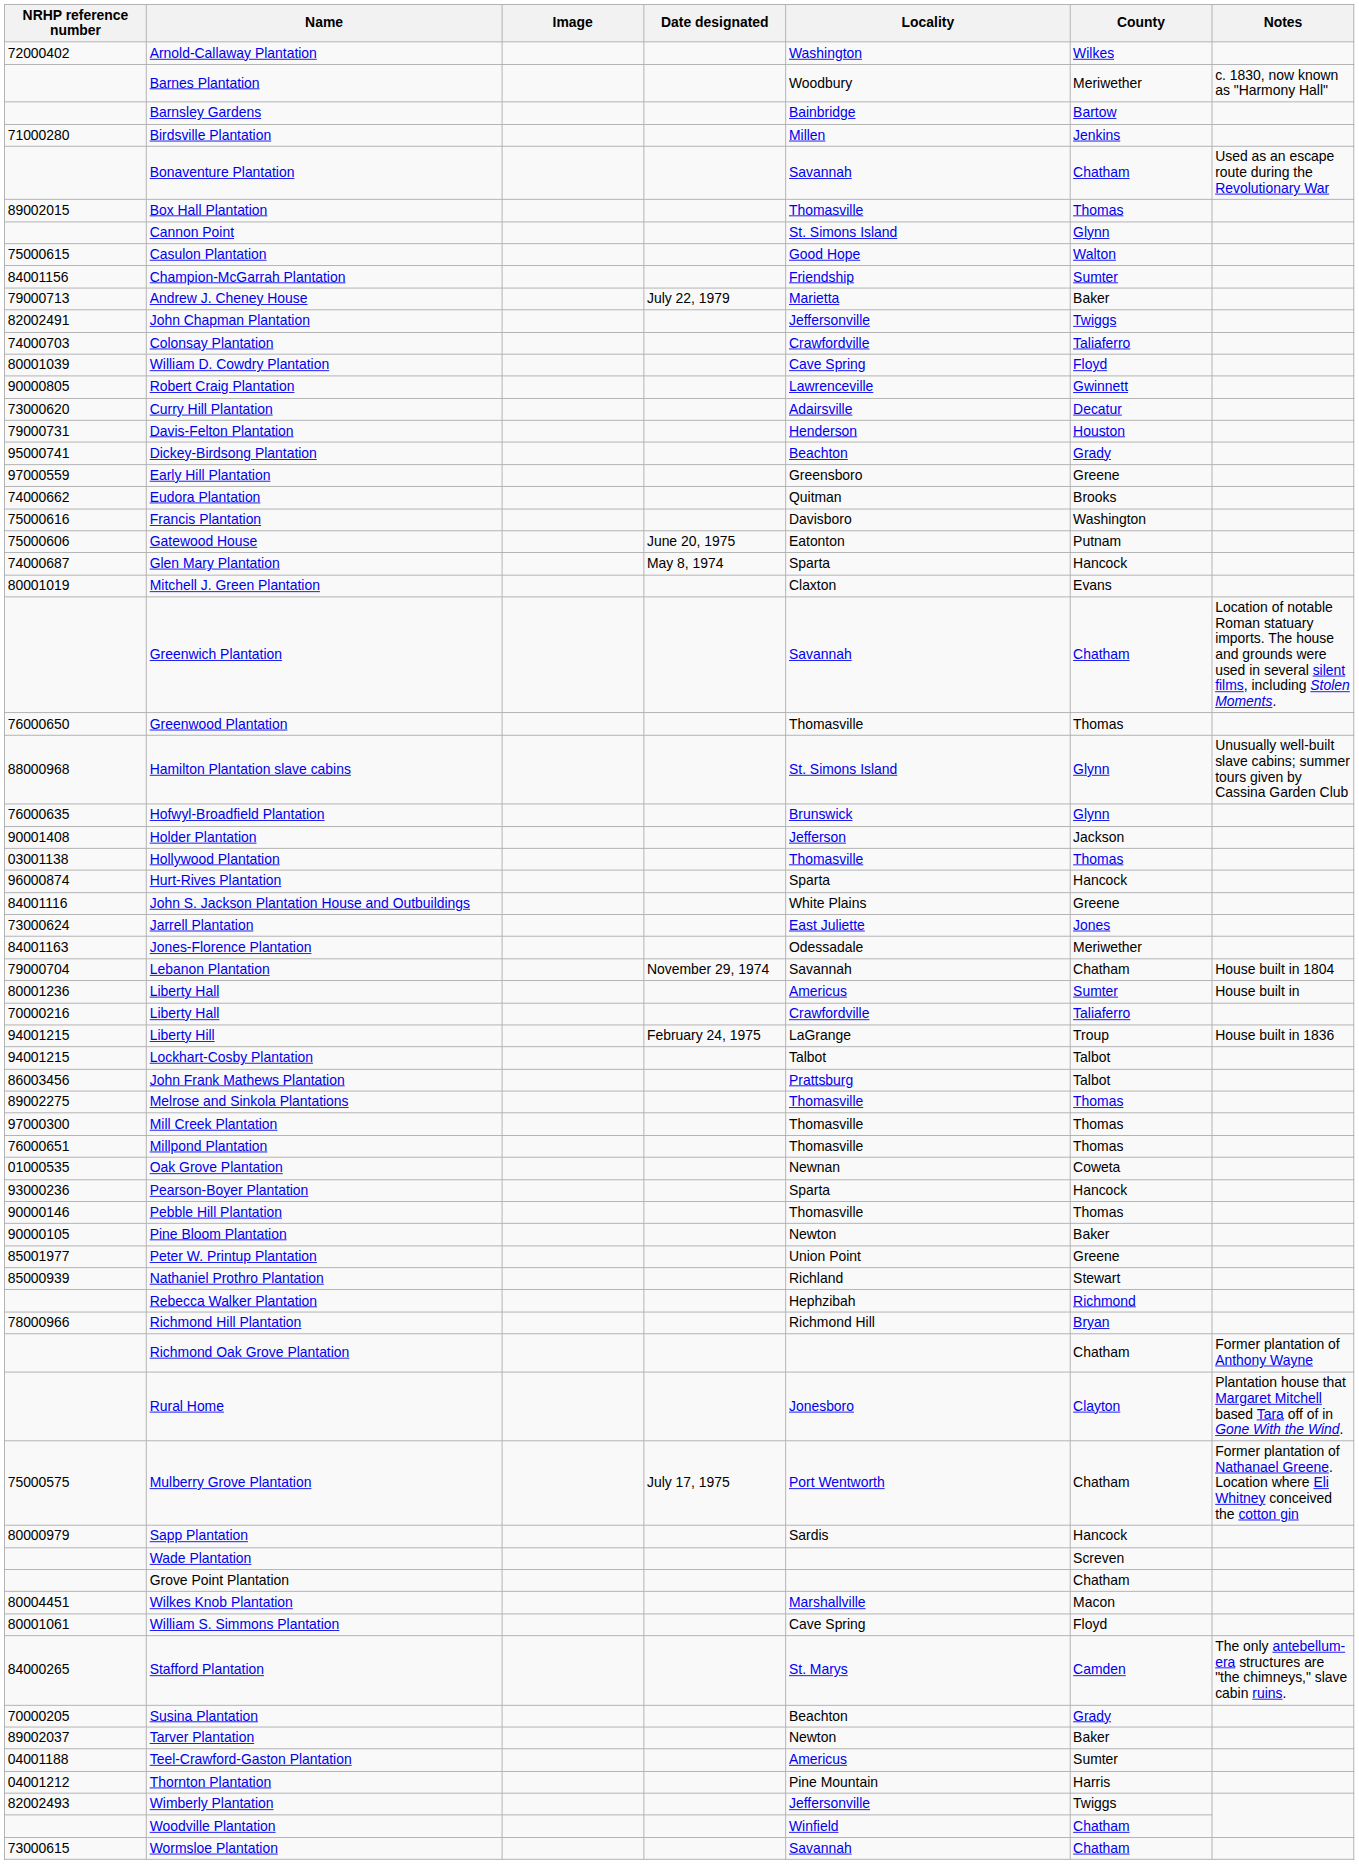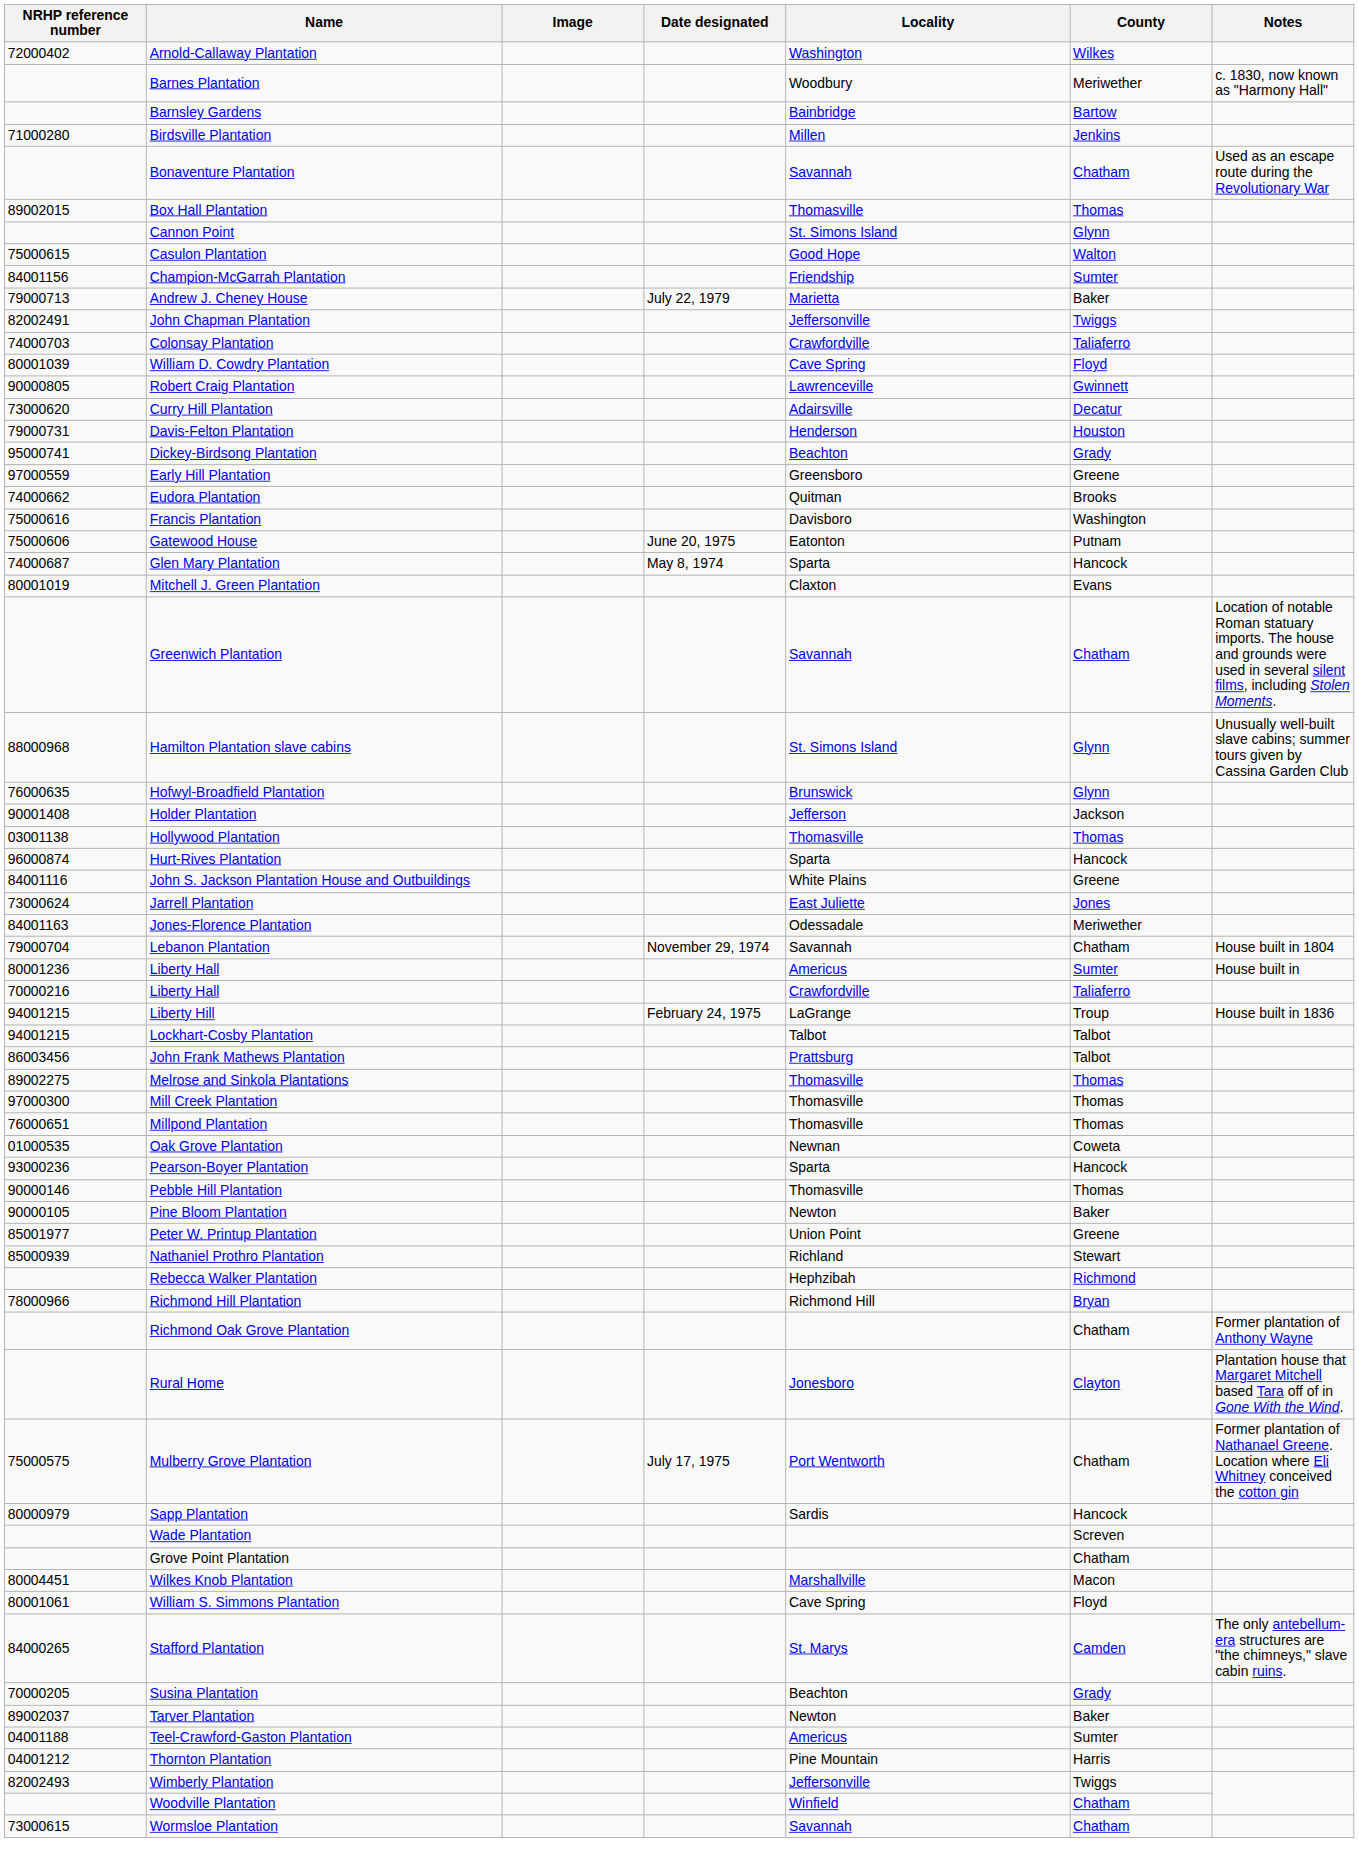 <table class="wikitable sortable" style="width:98%">
 <tr>
 <th style="width:10%;"><strong>NRHP reference number</strong></th>
 <th style="width:25%;"><strong>Name</strong></th>
 <th style="width:10%;" class="unsortable"><strong>Image</strong></th>
 <th style="width:10%;"><strong>Date designated</strong></th>
 <th style="width:20%;"><strong>Locality</strong></th>
 <th style="width:10%;"><strong>County</strong></th>
 <th style="width:10%;"><strong>Notes</strong></th>
 </tr>
 <tr>
 <td>72000402</td>
 <td><a href='#'>Arnold-Callaway Plantation</a></td>
 <td></td>
 <td></td>
 <td><a href='#'>Washington</a></td>
 <td><a href='#'>Wilkes</a></td>
 <td></td>
 </tr>
 <tr>
 <td></td>
 <td><a href='#'>Barnes Plantation</a></td>
 <td></td>
 <td></td>
 <td>Woodbury</td>
 <td>Meriwether</td>
 <td>c. 1830, now known as "Harmony Hall"</td>
 </tr>
 <tr>
 <td></td>
 <td><a href='#'>Barnsley Gardens</a></td>
 <td></td>
 <td></td>
 <td><a href='#'>Bainbridge</a></td>
 <td><a href='#'>Bartow</a></td>
 <td></td>
 </tr>
 <tr>
 <td>71000280</td>
 <td><a href='#'>Birdsville Plantation</a></td>
 <td></td>
 <td></td>
 <td><a href='#'>Millen</a></td>
 <td><a href='#'>Jenkins</a></td>
 <td></td>
 </tr>
 <tr>
 <td></td>
 <td><a href='#'>Bonaventure Plantation</a></td>
 <td></td>
 <td></td>
 <td><a href='#'>Savannah</a></td>
 <td><a href='#'>Chatham</a></td>
 <td>Used as an escape route during the <a href='#'>Revolutionary War</a></td>
 </tr>
 <tr>
 <td>89002015</td>
 <td><a href='#'>Box Hall Plantation</a></td>
 <td></td>
 <td></td>
 <td><a href='#'>Thomasville</a></td>
 <td><a href='#'>Thomas</a></td>
 <td></td>
 </tr>
 <tr>
 <td></td>
 <td><a href='#'>Cannon Point</a></td>
 <td></td>
 <td></td>
 <td><a href='#'>St. Simons Island</a></td>
 <td><a href='#'>Glynn</a></td>
 <td></td>
 </tr>
 <tr>
 <td>75000615</td>
 <td><a href='#'>Casulon Plantation</a></td>
 <td></td>
 <td></td>
 <td><a href='#'>Good Hope</a></td>
 <td><a href='#'>Walton</a></td>
 <td></td>
 </tr>
 <tr>
 <td>84001156</td>
 <td><a href='#'>Champion-McGarrah Plantation</a></td>
 <td></td>
 <td></td>
 <td><a href='#'>Friendship</a></td>
 <td><a href='#'>Sumter</a></td>
 <td></td>
 </tr>
 <tr>
 <td>79000713</td>
 <td><a href='#'>Andrew J. Cheney House</a></td>
 <td></td>
 <td>July 22, 1979</td>
 <td><a href='#'>Marietta</a></td>
 <td>Baker</td>
 <td></td>
 </tr>
 <tr>
 <td>82002491</td>
 <td><a href='#'>John Chapman Plantation</a></td>
 <td></td>
 <td></td>
 <td><a href='#'>Jeffersonville</a></td>
 <td><a href='#'>Twiggs</a></td>
 <td></td>
 </tr>
 <tr>
 <td>74000703</td>
 <td><a href='#'>Colonsay Plantation</a></td>
 <td></td>
 <td></td>
 <td><a href='#'>Crawfordville</a></td>
 <td><a href='#'>Taliaferro</a></td>
 <td></td>
 </tr>
 <tr>
 <td>80001039</td>
 <td><a href='#'>William D. Cowdry Plantation</a></td>
 <td></td>
 <td></td>
 <td><a href='#'>Cave Spring</a></td>
 <td><a href='#'>Floyd</a></td>
 <td></td>
 </tr>
 <tr>
 <td>90000805</td>
 <td><a href='#'>Robert Craig Plantation</a></td>
 <td></td>
 <td></td>
 <td><a href='#'>Lawrenceville</a></td>
 <td><a href='#'>Gwinnett</a></td>
 <td></td>
 </tr>
 <tr>
 <td>73000620</td>
 <td><a href='#'>Curry Hill Plantation</a></td>
 <td></td>
 <td></td>
 <td><a href='#'>Adairsville</a></td>
 <td><a href='#'>Decatur</a></td>
 <td></td>
 </tr>
 <tr>
 <td>79000731</td>
 <td><a href='#'>Davis-Felton Plantation</a></td>
 <td></td>
 <td></td>
 <td><a href='#'>Henderson</a></td>
 <td><a href='#'>Houston</a></td>
 <td></td>
 </tr>
 <tr>
 <td>95000741</td>
 <td><a href='#'>Dickey-Birdsong Plantation</a></td>
 <td></td>
 <td></td>
 <td><a href='#'>Beachton</a></td>
 <td><a href='#'>Grady</a></td>
 <td></td>
 </tr>
 <tr>
 <td>97000559</td>
 <td><a href='#'>Early Hill Plantation</a></td>
 <td></td>
 <td></td>
 <td>Greensboro</td>
 <td>Greene</td>
 <td></td>
 </tr>
 <tr>
 <td>74000662</td>
 <td><a href='#'>Eudora Plantation</a></td>
 <td></td>
 <td></td>
 <td>Quitman</td>
 <td>Brooks</td>
 <td></td>
 </tr>
 <tr>
 <td>75000616</td>
 <td><a href='#'>Francis Plantation</a></td>
 <td></td>
 <td></td>
 <td>Davisboro</td>
 <td>Washington</td>
 <td></td>
 </tr>
 <tr>
 <td>75000606</td>
 <td><a href='#'>Gatewood House</a></td>
 <td></td>
 <td>June 20, 1975</td>
 <td>Eatonton</td>
 <td>Putnam</td>
 <td></td>
 </tr>
 <tr>
 <td>74000687</td>
 <td><a href='#'>Glen Mary Plantation</a></td>
 <td></td>
 <td>May 8, 1974</td>
 <td>Sparta</td>
 <td>Hancock</td>
 <td></td>
 </tr>
 <tr>
 <td>80001019</td>
 <td><a href='#'>Mitchell J. Green Plantation</a></td>
 <td></td>
 <td></td>
 <td>Claxton</td>
 <td>Evans</td>
 <td></td>
 </tr>
 <tr>
 <td></td>
 <td><a href='#'>Greenwich Plantation</a></td>
 <td></td>
 <td></td>
 <td><a href='#'>Savannah</a></td>
 <td><a href='#'>Chatham</a></td>
 <td>Location of notable Roman statuary imports. The house and grounds were used in several <a href='#'>silent films</a>, including <em><a href='#'>Stolen Moments</a></em>.</td>
-</tr>
-<tr>
-<td>76000650</td>
-<td><a href='#'>Greenwood Plantation</a></td>
-<td></td>
-<td></td>
-<td>Thomasville</td>
-<td>Thomas</td>
-<td></td>
 </tr>
 <tr>
 <td>88000968</td>
 <td><a href='#'>Hamilton Plantation slave cabins</a></td>
 <td></td>
 <td></td>
 <td><a href='#'>St. Simons Island</a></td>
 <td><a href='#'>Glynn</a></td>
 <td>Unusually well-built slave cabins; summer tours given by Cassina Garden Club</td>
 </tr>
 <tr>
 <td>76000635</td>
 <td><a href='#'>Hofwyl-Broadfield Plantation</a></td>
 <td></td>
 <td></td>
 <td><a href='#'>Brunswick</a></td>
 <td><a href='#'>Glynn</a></td>
 <td></td>
 </tr>
 <tr>
 <td>90001408</td>
 <td><a href='#'>Holder Plantation</a></td>
 <td></td>
 <td></td>
 <td><a href='#'>Jefferson</a></td>
 <td>Jackson</td>
 <td></td>
 </tr>
 <tr>
 <td>03001138</td>
 <td><a href='#'>Hollywood Plantation</a></td>
 <td></td>
 <td></td>
 <td><a href='#'>Thomasville</a></td>
 <td><a href='#'>Thomas</a></td>
 <td></td>
 </tr>
 <tr>
 <td>96000874</td>
 <td><a href='#'>Hurt-Rives Plantation</a></td>
 <td></td>
 <td></td>
 <td>Sparta</td>
 <td>Hancock</td>
 <td></td>
 </tr>
 <tr>
 <td>84001116</td>
 <td><a href='#'>John S. Jackson Plantation House and Outbuildings</a></td>
 <td></td>
 <td></td>
 <td>White Plains</td>
 <td>Greene</td>
 <td></td>
 </tr>
 <tr>
 <td>73000624</td>
 <td><a href='#'>Jarrell Plantation</a></td>
 <td></td>
 <td></td>
 <td><a href='#'>East Juliette</a></td>
 <td><a href='#'>Jones</a></td>
 <td></td>
 </tr>
 <tr>
 <td>84001163</td>
 <td><a href='#'>Jones-Florence Plantation</a></td>
 <td></td>
 <td></td>
 <td>Odessadale</td>
 <td>Meriwether</td>
 <td></td>
 </tr>
 <tr>
 <td>79000704</td>
 <td><a href='#'>Lebanon Plantation</a></td>
 <td></td>
 <td>November 29, 1974</td>
 <td>Savannah</td>
 <td>Chatham</td>
 <td>House built in 1804</td>
 </tr>
 <tr>
 <td>80001236</td>
 <td><a href='#'>Liberty Hall</a></td>
 <td></td>
 <td></td>
 <td><a href='#'>Americus</a></td>
 <td><a href='#'>Sumter</a></td>
 <td>House built in </td>
 </tr>
 <tr>
 <td>70000216</td>
 <td><a href='#'>Liberty Hall</a></td>
 <td></td>
 <td></td>
 <td><a href='#'>Crawfordville</a><br><small></small></td>
 <td><a href='#'>Taliaferro</a></td>
 <td></td>
 </tr>
 <tr>
 <td>94001215</td>
 <td><a href='#'>Liberty Hill</a></td>
 <td></td>
 <td>February 24, 1975</td>
 <td>LaGrange</td>
 <td>Troup</td>
 <td>House built in 1836</td>
 </tr>
 <tr>
 <td>94001215</td>
 <td><a href='#'>Lockhart-Cosby Plantation</a></td>
 <td></td>
 <td></td>
 <td>Talbot</td>
 <td>Talbot</td>
 <td></td>
 </tr>
 <tr>
 <td>86003456</td>
 <td><a href='#'>John Frank Mathews Plantation</a></td>
 <td></td>
 <td></td>
 <td><a href='#'>Prattsburg</a></td>
 <td>Talbot</td>
 <td></td>
 </tr>
 <tr>
 <td>89002275</td>
 <td><a href='#'>Melrose and Sinkola Plantations</a></td>
 <td></td>
 <td></td>
 <td><a href='#'>Thomasville</a></td>
 <td><a href='#'>Thomas</a></td>
 <td></td>
 </tr>
 <tr>
 <td>97000300</td>
 <td><a href='#'>Mill Creek Plantation</a></td>
 <td></td>
 <td></td>
 <td>Thomasville</td>
 <td>Thomas</td>
 <td></td>
 </tr>
 <tr>
 <td>76000651</td>
 <td><a href='#'>Millpond Plantation</a></td>
 <td></td>
 <td></td>
 <td>Thomasville</td>
 <td>Thomas</td>
 <td></td>
 </tr>
 <tr>
 <td>01000535</td>
 <td><a href='#'>Oak Grove Plantation</a></td>
 <td></td>
 <td></td>
 <td>Newnan</td>
 <td>Coweta</td>
 <td></td>
 </tr>
 <tr>
 <td>93000236</td>
 <td><a href='#'>Pearson-Boyer Plantation</a></td>
 <td></td>
 <td></td>
 <td>Sparta</td>
 <td>Hancock</td>
 <td></td>
 </tr>
 <tr>
 <td>90000146</td>
 <td><a href='#'>Pebble Hill Plantation</a></td>
 <td></td>
 <td></td>
 <td>Thomasville</td>
 <td>Thomas</td>
 <td></td>
 </tr>
 <tr>
 <td>90000105</td>
 <td><a href='#'>Pine Bloom Plantation</a></td>
 <td></td>
 <td></td>
 <td>Newton</td>
 <td>Baker</td>
 <td></td>
 </tr>
 <tr>
 <td>85001977</td>
 <td><a href='#'>Peter W. Printup Plantation</a></td>
 <td></td>
 <td></td>
 <td>Union Point</td>
 <td>Greene</td>
 <td></td>
 </tr>
 <tr>
 <td>85000939</td>
 <td><a href='#'>Nathaniel Prothro Plantation</a></td>
 <td></td>
 <td></td>
 <td>Richland</td>
 <td>Stewart</td>
 <td></td>
 </tr>
 <tr>
 <td></td>
 <td><a href='#'>Rebecca Walker Plantation</a></td>
 <td></td>
 <td></td>
 <td>Hephzibah</td>
 <td><a href='#'>Richmond</a></td>
 <td></td>
 </tr>
 <tr>
 <td>78000966</td>
 <td><a href='#'>Richmond Hill Plantation</a></td>
 <td></td>
 <td></td>
 <td>Richmond Hill</td>
 <td><a href='#'>Bryan</a></td>
 <td></td>
 </tr>
 <tr>
 <td></td>
 <td><a href='#'>Richmond Oak Grove Plantation</a></td>
 <td></td>
 <td></td>
 <td></td>
 <td>Chatham</td>
 <td>Former plantation of <a href='#'>Anthony Wayne</a></td>
 </tr>
 <tr>
 <td></td>
 <td><a href='#'>Rural Home</a></td>
 <td></td>
 <td></td>
 <td><a href='#'>Jonesboro</a></td>
 <td><a href='#'>Clayton</a></td>
 <td>Plantation house that <a href='#'>Margaret Mitchell</a> based <a href='#'>Tara</a> off of in <em><a href='#'>Gone With the Wind</a></em>.</td>
 </tr>
 <tr>
 <td>75000575</td>
 <td><a href='#'>Mulberry Grove Plantation</a></td>
 <td></td>
 <td>July 17, 1975</td>
 <td><a href='#'>Port Wentworth</a></td>
 <td>Chatham</td>
 <td>Former plantation of <a href='#'>Nathanael Greene</a>. Location where <a href='#'>Eli Whitney</a> conceived the <a href='#'>cotton gin</a></td>
 </tr>
 <tr>
 <td>80000979</td>
 <td><a href='#'>Sapp Plantation</a></td>
 <td></td>
 <td></td>
 <td>Sardis</td>
 <td>Hancock</td>
 </tr>
 <tr>
 <td></td>
 <td><a href='#'>Wade Plantation</a></td>
 <td></td>
 <td></td>
 <td></td>
 <td>Screven</td>
 <td></td>
 </tr>
 <tr>
 <td></td>
 <td>Grove Point Plantation</td>
 <td></td>
 <td></td>
 <td></td>
 <td>Chatham</td>
 <td></td>
 </tr>
 <tr>
 <td>80004451</td>
 <td><a href='#'>Wilkes Knob Plantation</a></td>
 <td></td>
 <td></td>
 <td><a href='#'>Marshallville</a></td>
 <td>Macon</td>
 <td></td>
 </tr>
 <tr>
 <td>80001061</td>
 <td><a href='#'>William S. Simmons Plantation</a></td>
 <td></td>
 <td></td>
 <td>Cave Spring</td>
 <td>Floyd</td>
 <td></td>
 </tr>
 <tr>
 <td>84000265</td>
 <td><a href='#'>Stafford Plantation</a></td>
 <td></td>
 <td></td>
 <td><a href='#'>St. Marys</a></td>
 <td><a href='#'>Camden</a></td>
 <td>The only <a href='#'>antebellum-era</a> structures are "the chimneys," slave cabin <a href='#'>ruins</a>.</td>
 </tr>
 <tr>
 <td>70000205</td>
 <td><a href='#'>Susina Plantation</a></td>
 <td></td>
 <td></td>
 <td>Beachton</td>
 <td><a href='#'>Grady</a></td>
 <td></td>
 </tr>
 <tr>
 <td>89002037</td>
 <td><a href='#'>Tarver Plantation</a></td>
 <td></td>
 <td></td>
 <td>Newton</td>
 <td>Baker</td>
 <td></td>
 </tr>
 <tr>
 <td>04001188</td>
 <td><a href='#'>Teel-Crawford-Gaston Plantation</a></td>
 <td></td>
 <td></td>
 <td><a href='#'>Americus</a></td>
 <td>Sumter</td>
 <td></td>
 </tr>
 <tr>
 <td>04001212</td>
 <td><a href='#'>Thornton Plantation</a></td>
 <td></td>
 <td></td>
 <td>Pine Mountain</td>
 <td>Harris</td>
 <td></td>
 </tr>
 <tr>
 <td>82002493</td>
 <td><a href='#'>Wimberly Plantation</a></td>
 <td></td>
 <td></td>
 <td><a href='#'>Jeffersonville</a></td>
 <td>Twiggs</td>
 </tr>
 <tr>
 <td></td>
 <td><a href='#'>Woodville Plantation</a></td>
 <td></td>
 <td></td>
 <td><a href='#'>Winfield</a></td>
 <td><a href='#'>Chatham</a></td>
 </tr>
 <tr>
 <td>73000615</td>
 <td><a href='#'>Wormsloe Plantation</a></td>
 <td></td>
 <td></td>
 <td><a href='#'>Savannah</a></td>
 <td><a href='#'>Chatham</a></td>
 <td></td>
 </tr>
 </table>
